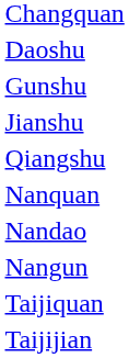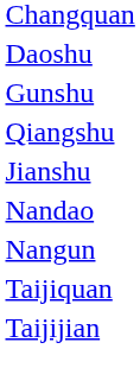 <table>
 <tr>
 <td><a href='#'>Changquan</a></td>
 <td></td>
 <td></td>
 <td></td>
 </tr>
 <tr>
 <td><a href='#'>Daoshu</a></td>
 <td></td>
 <td></td>
 <td></td>
 </tr>
 <tr>
 <td><a href='#'>Gunshu</a></td>
 <td></td>
 <td></td>
 <td></td>
 </tr>
 <tr>
-<td><a href='#'>Jianshu</a></td>
-<td></td>
-<td></td>
-<td></td>
-</tr>
-<tr>
 <td><a href='#'>Qiangshu</a></td>
 <td></td>
 <td></td>
 <td></td>
 </tr>
 <tr>
-<td><a href='#'>Nanquan</a></td>
+<td><a href='#'>Jianshu</a></td>
 <td></td>
 <td></td>
 <td></td>
 </tr>
 <tr>
 <td><a href='#'>Nandao</a></td>
 <td></td>
 <td></td>
 <td></td>
 </tr>
 <tr>
 <td><a href='#'>Nangun</a></td>
 <td></td>
 <td></td>
 <td></td>
 </tr>
 <tr>
 <td><a href='#'>Taijiquan</a></td>
 <td></td>
 <td></td>
 <td></td>
 </tr>
 <tr>
 <td><a href='#'>Taijijian</a></td>
 <td></td>
 <td></td>
 <td></td>
 </tr>
 </table>
